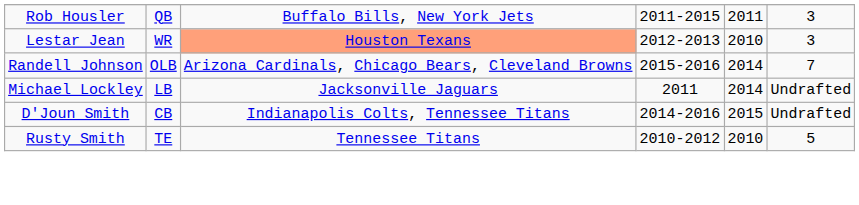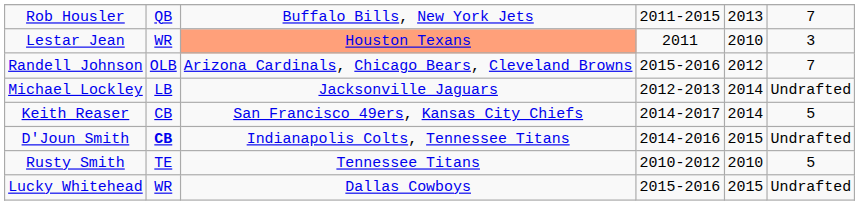 <table class="wikitable" style="text-align:center">
 <tr>
 </tr>
 <tr>
 <td><a href='#'>Rob Housler</a></td>
 <td><a href='#'>QB</a></td>
 <td><a href='#'>Buffalo Bills</a>, <a href='#'>New York Jets</a></td>
 <td>2011-2015</td>
-<td>2011</td>
-<td>3</td>
+<td>2013</td>
+<td>7</td>
 </tr>
 <tr>
 <td><a href='#'>Lestar Jean</a></td>
 <td><a href='#'>WR</a></td>
 <td style="background: lightsalmon;"><a href='#'>Houston Texans</a></td>
-<td>2012-2013</td>
+<td>2011</td>
 <td>2010</td>
 <td>3</td>
 </tr>
 <tr>
 <td><a href='#'>Randell Johnson</a></td>
 <td><a href='#'>OLB</a></td>
 <td><a href='#'>Arizona Cardinals</a>, <a href='#'>Chicago Bears</a>, <a href='#'>Cleveland Browns</a></td>
 <td>2015-2016</td>
-<td>2014</td>
+<td>2012</td>
 <td>7</td>
 </tr>
 <tr>
 <td><a href='#'>Michael Lockley</a></td>
 <td><a href='#'>LB</a></td>
 <td><a href='#'>Jacksonville Jaguars</a></td>
-<td>2011</td>
+<td>2012-2013</td>
 <td>2014</td>
 <td>Undrafted</td>
 </tr>
 <tr>
+<td><a href='#'>Keith Reaser</a></td>
+<td><a href='#'>CB</a></td>
+<td><a href='#'>San Francisco 49ers</a>, <a href='#'>Kansas City Chiefs</a></td>
+<td>2014-2017</td>
+<td>2014</td>
+<td>5</td>
+</tr>
+<tr>
 <td><a href='#'>D'Joun Smith</a></td>
-<td><a href='#'>CB</a></td>
+<td><strong><a href='#'>CB</a></strong></td>
 <td><a href='#'>Indianapolis Colts</a>, <a href='#'>Tennessee Titans</a></td>
 <td>2014-2016</td>
 <td>2015</td>
 <td>Undrafted</td>
 </tr>
 <tr>
 <td><a href='#'>Rusty Smith</a></td>
 <td><a href='#'>TE</a></td>
 <td><a href='#'>Tennessee Titans</a></td>
 <td>2010-2012</td>
 <td>2010</td>
 <td>5</td>
 </tr>
+<tr>
+<td><a href='#'>Lucky Whitehead</a></td>
+<td><a href='#'>WR</a></td>
+<td><a href='#'>Dallas Cowboys</a></td>
+<td>2015-2016</td>
+<td>2015</td>
+<td>Undrafted</td>
+</tr>
 </table>
